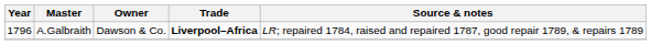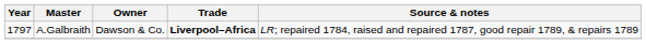 <table class=" wikitable">
 <tr>
 <th>Year</th>
 <th>Master</th>
 <th>Owner</th>
 <th>Trade</th>
 <th>Source & notes</th>
 </tr>
 <tr>
-<td>1796</td>
+<td>1797</td>
 <td>A.Galbraith</td>
 <td>Dawson & Co.</td>
 <td><strong>Liverpool–Africa</strong></td>
 <td><em>LR</em>; repaired 1784, raised and repaired 1787, good repair 1789, & repairs 1789</td>
 </tr>
 <tr>
 </tr>
 </table>
